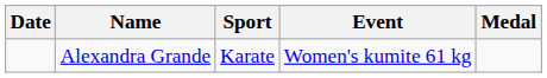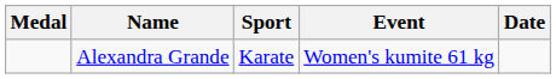 <table class="wikitable sortable" style="font-size: 95%;">
 <tr>
-<th>Date</th>
+<th>Medal</th>
 <th>Name</th>
 <th>Sport</th>
 <th>Event</th>
-<th>Medal</th>
+<th>Date</th>
 </tr>
 <tr>
 <td></td>
 <td><a href='#'>Alexandra Grande</a></td>
 <td><a href='#'>Karate</a></td>
 <td><a href='#'>Women's kumite 61 kg</a></td>
 <td></td>
 </tr>
 </table>
